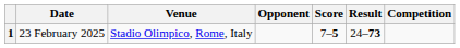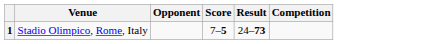 <table class="wikitable plainrowheaders">
 <tr>
 <th scope=col></th>
-<th scope=col data-sort-type=date>Date</th>
 <th scope=col>Venue</th>
 <th scope=col>Opponent</th>
 <th scope=col>Score</th>
 <th scope=col>Result</th>
 <th scope=col>Competition</th>
 </tr>
 <tr>
 <th scope=row>1</th>
-<td>23 February 2025</td>
 <td><a href='#'>Stadio Olimpico</a>, <a href='#'>Rome</a>, Italy</td>
 <td></td>
 <td align=center>7–<strong>5</strong></td>
 <td align=center>24–<strong>73</strong></td>
 <td></td>
 </tr>
 </table>
